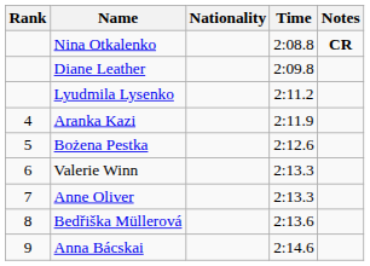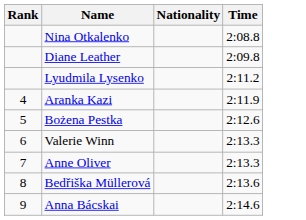 <table class="wikitable sortable" style="text-align:center">
 <tr>
 <th>Rank</th>
 <th>Name</th>
 <th>Nationality</th>
 <th>Time</th>
-<th>Notes</th>
 </tr>
 <tr>
 <td></td>
 <td align=left><a href='#'>Nina Otkalenko</a></td>
 <td align=left></td>
 <td>2:08.8</td>
-<td><strong>CR</strong></td>
 </tr>
 <tr>
 <td></td>
 <td align=left><a href='#'>Diane Leather</a></td>
 <td align=left></td>
 <td>2:09.8</td>
-<td></td>
 </tr>
 <tr>
 <td></td>
 <td align=left><a href='#'>Lyudmila Lysenko</a></td>
 <td align=left></td>
 <td>2:11.2</td>
-<td></td>
 </tr>
 <tr>
 <td>4</td>
 <td align=left><a href='#'>Aranka Kazi</a></td>
 <td align=left></td>
 <td>2:11.9</td>
-<td></td>
 </tr>
 <tr>
 <td>5</td>
 <td align=left><a href='#'>Bożena Pestka</a></td>
 <td align=left></td>
 <td>2:12.6</td>
-<td></td>
 </tr>
 <tr>
 <td>6</td>
 <td align=left>Valerie Winn</td>
 <td align=left></td>
 <td>2:13.3</td>
-<td></td>
 </tr>
 <tr>
 <td>7</td>
 <td align=left><a href='#'>Anne Oliver</a></td>
 <td align=left></td>
 <td>2:13.3</td>
-<td></td>
 </tr>
 <tr>
 <td>8</td>
 <td align=left><a href='#'>Bedřiška Müllerová</a></td>
 <td align=left></td>
 <td>2:13.6</td>
-<td></td>
 </tr>
 <tr>
 <td>9</td>
 <td align=left><a href='#'>Anna Bácskai</a></td>
 <td align=left></td>
 <td>2:14.6</td>
-<td></td>
 </tr>
 </table>
